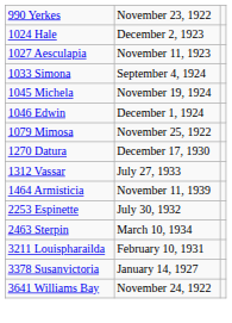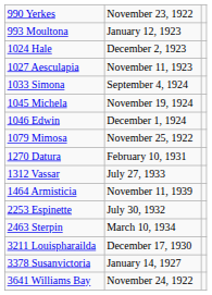 <table class="wikitable floatright" style="font-size: 0.9em; width: 270px;">
 <tr>
 <td><a href='#'>990 Yerkes</a></td>
 <td>November 23, 1922</td>
+<td></td>
+</tr>
+<tr>
+<td><a href='#'>993 Moultona</a></td>
+<td>January 12, 1923</td>
 <td></td>
 </tr>
 <tr>
 <td><a href='#'>1024 Hale</a></td>
 <td>December 2, 1923</td>
 <td></td>
 </tr>
 <tr>
 <td><a href='#'>1027 Aesculapia</a></td>
 <td>November 11, 1923</td>
 <td></td>
 </tr>
 <tr>
 <td><a href='#'>1033 Simona</a></td>
 <td>September 4, 1924</td>
 <td></td>
 </tr>
 <tr>
 <td><a href='#'>1045 Michela</a></td>
 <td>November 19, 1924</td>
 <td></td>
 </tr>
 <tr>
 <td><a href='#'>1046 Edwin</a></td>
 <td>December 1, 1924</td>
 <td></td>
 </tr>
 <tr>
 <td><a href='#'>1079 Mimosa</a></td>
 <td>November 25, 1922</td>
 <td></td>
 </tr>
 <tr>
 <td><a href='#'>1270 Datura</a></td>
-<td>December 17, 1930</td>
+<td>February 10, 1931</td>
 <td></td>
 </tr>
 <tr>
 <td><a href='#'>1312 Vassar</a></td>
 <td>July 27, 1933</td>
 <td></td>
 </tr>
 <tr>
 <td><a href='#'>1464 Armisticia</a></td>
 <td>November 11, 1939</td>
 <td></td>
 </tr>
 <tr>
 <td><a href='#'>2253 Espinette</a></td>
 <td>July 30, 1932</td>
 <td></td>
 </tr>
 <tr>
 <td><a href='#'>2463 Sterpin</a></td>
 <td>March 10, 1934</td>
 <td></td>
 </tr>
 <tr>
 <td><a href='#'>3211 Louispharailda</a></td>
-<td>February 10, 1931</td>
+<td>December 17, 1930</td>
 <td></td>
 </tr>
 <tr>
 <td><a href='#'>3378 Susanvictoria</a></td>
 <td>January 14, 1927</td>
 <td></td>
 </tr>
 <tr>
 <td><a href='#'>3641 Williams Bay</a></td>
 <td>November 24, 1922</td>
 <td></td>
 </tr>
 </table>
